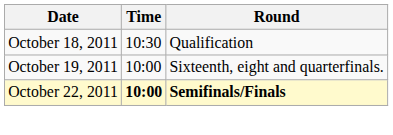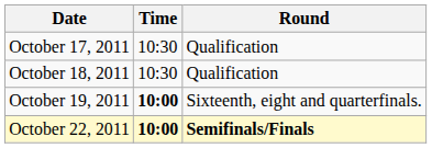 <table class="wikitable">
 <tr>
 <th>Date</th>
 <th>Time</th>
 <th>Round</th>
+</tr>
+<tr>
+<td>October 17, 2011</td>
+<td>10:30</td>
+<td>Qualification</td>
 </tr>
 <tr>
 <td>October 18, 2011</td>
 <td>10:30</td>
 <td>Qualification</td>
 </tr>
 <tr>
 <td>October 19, 2011</td>
-<td>10:00</td>
+<td><strong>10:00</strong></td>
 <td>Sixteenth, eight and quarterfinals.</td>
 </tr>
 <tr style=background:lemonchiffon>
 <td>October 22, 2011</td>
 <td><strong>10:00</strong></td>
 <td><strong>Semifinals/Finals</strong></td>
 </tr>
 </table>
